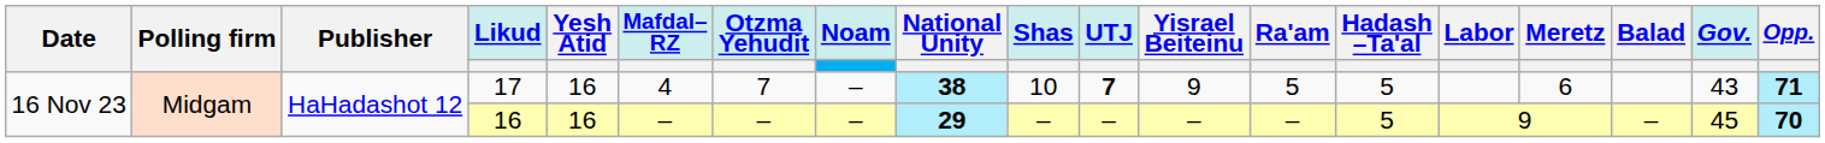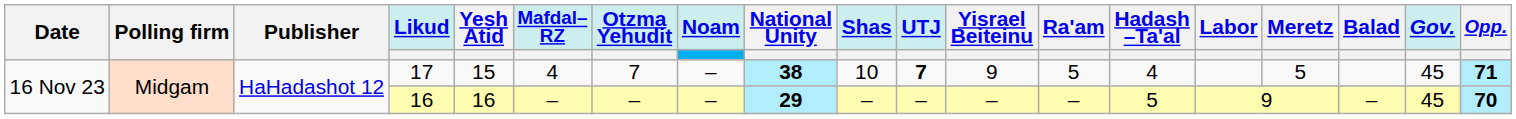 <table class="wikitable sortable" style=text-align:center;font-size:90%;line-height:12px>
 <tr>
 <th rowspan=2>Date</th>
 <th rowspan=2>Polling firm</th>
 <th rowspan=2>Publisher</th>
 <th style=background:#cee><a href='#'>Likud</a></th>
 <th><a href='#'>Yesh<br>Atid</a></th>
 <th style=background:#cee;font-size:90%><a href='#'>Mafdal–<br>RZ</a></th>
 <th style=background:#cee><a href='#'>Otzma<br>Yehudit</a></th>
 <th style=background:#cee><a href='#'>Noam</a></th>
 <th><a href='#'>National<br>Unity</a></th>
 <th style=background:#cee><a href='#'>Shas</a></th>
 <th style=background:#cee><a href='#'>UTJ</a></th>
 <th><a href='#'>Yisrael<br>Beiteinu</a></th>
 <th><a href='#'>Ra'am</a></th>
 <th><a href='#'>Hadash<br>–Ta'al</a></th>
 <th><a href='#'>Labor</a></th>
 <th><a href='#'>Meretz</a></th>
 <th><a href='#'>Balad</a></th>
 <th style=background:#cee><a href='#'><em>Gov.</em></a></th>
 <th style=font-size:90%><a href='#'><em>Opp.</em></a></th>
 </tr>
 <tr>
 <th style=background:></th>
 <th style=background:></th>
 <th style=background:></th>
 <th style=background:></th>
 <th style=background:#01AFF0></th>
 <th style=background:></th>
 <th style=background:></th>
 <th style=background:></th>
 <th style=background:></th>
 <th style=background:></th>
 <th style=background:></th>
 <th style=background:></th>
 <th style=background:></th>
 <th style=background:></th>
 <th style=background:></th>
 <th style=background:></th>
 </tr>
 <tr>
 <td rowspan=2 data-sort-value=2023-11-16>16 Nov 23</td>
 <td rowspan=2 style=background:#FFDFCC>Midgam</td>
 <td rowspan=2><a href='#'>HaHadashot 12</a></td>
 <td>17					</td>
-<td>16					</td>
+<td>15					</td>
 <td>4					</td>
 <td>7					</td>
 <td>–					</td>
 <td style=background:#B2EDFB><strong>38</strong>	</td>
 <td>10					</td>
 <td><strong>7					</strong></td>
 <td>9					</td>
 <td>5					</td>
+<td>4					</td>
+<td>	</td>
 <td>5					</td>
 <td>	</td>
-<td>6					</td>
-<td>	</td>
-<td>43					</td>
+<td>45					</td>
 <td style=background:#B2EDFB><strong>71</strong>	</td>
 </tr>
 <tr style=background:#fffdb0>
 <td>16					</td>
 <td>16					</td>
 <td>–					</td>
 <td>–					</td>
 <td>–					</td>
 <td style=background:#B2EDFB><strong>29</strong>	</td>
 <td>–					</td>
 <td>–					</td>
 <td>–					</td>
 <td>–					</td>
 <td>5					</td>
 <td colspan=2>9		</td>
 <td>–					</td>
 <td>45					</td>
 <td style=background:#B2EDFB><strong>70</strong>	</td>
 </tr>
 </table>
